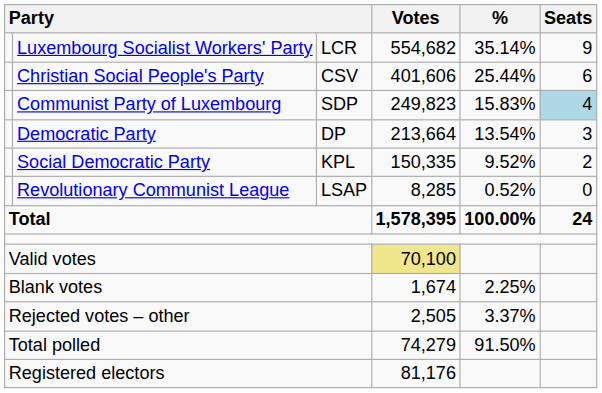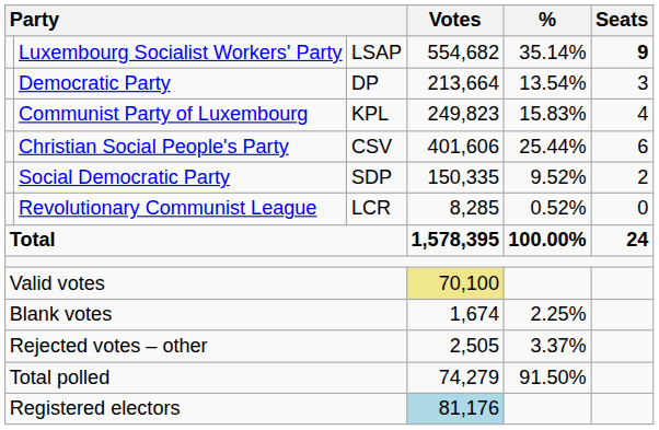 <table class="wikitable" border="1" style="text-align:right;">
 <tr>
 <th style="text-align:left;" valign=bottom colspan=3>Party</th>
 <th align=center valign=bottom width="50">Votes</th>
 <th align=center valign=bottom width="50">%</th>
 <th align=center>Seats</th>
 </tr>
 <tr>
 <td></td>
 <td align=left><a href='#'>Luxembourg Socialist Workers' Party</a></td>
-<td align=left>LCR</td>
+<td align=left>LSAP</td>
 <td>554,682</td>
 <td>35.14%</td>
-<td>9</td>
+<td><strong>9</strong></td>
+</tr>
+<tr>
+<td></td>
+<td align=left><a href='#'>Democratic Party</a></td>
+<td align=left>DP</td>
+<td>213,664</td>
+<td>13.54%</td>
+<td>3</td>
+</tr>
+<tr>
+<td></td>
+<td align=left><a href='#'>Communist Party of Luxembourg</a></td>
+<td align=left>KPL</td>
+<td>249,823</td>
+<td>15.83%</td>
+<td>4</td>
 </tr>
 <tr>
 <td></td>
 <td align=left><a href='#'>Christian Social People's Party</a></td>
 <td align=left>CSV</td>
 <td>401,606</td>
 <td>25.44%</td>
 <td>6</td>
 </tr>
 <tr>
 <td></td>
-<td align=left><a href='#'>Communist Party of Luxembourg</a></td>
+<td align=left><a href='#'>Social Democratic Party</a></td>
 <td align=left>SDP</td>
-<td>249,823</td>
-<td>15.83%</td>
-<td style="background: lightblue;">4</td>
-</tr>
-<tr>
-<td></td>
-<td align=left><a href='#'>Democratic Party</a></td>
-<td align=left>DP</td>
-<td>213,664</td>
-<td>13.54%</td>
-<td>3</td>
-</tr>
-<tr>
-<td></td>
-<td align=left><a href='#'>Social Democratic Party</a></td>
-<td align=left>KPL</td>
 <td>150,335</td>
 <td>9.52%</td>
 <td>2</td>
 </tr>
 <tr>
 <td></td>
 <td align=left><a href='#'>Revolutionary Communist League</a></td>
-<td align=left>LSAP</td>
+<td align=left>LCR</td>
 <td>8,285</td>
 <td>0.52%</td>
 <td>0</td>
 </tr>
 <tr style="font-weight:bold">
 <td align=left colspan=3>Total</td>
 <td>1,578,395</td>
 <td>100.00%</td>
 <td>24</td>
 </tr>
 <tr>
 <td colspan=6 height="2"></td>
 </tr>
 <tr>
 <td align=left colspan=3>Valid votes</td>
 <td style="background: khaki;">70,100</td>
 <td></td>
 <td></td>
 </tr>
 <tr>
 <td align=left colspan=3>Blank votes</td>
 <td>1,674</td>
 <td>2.25%</td>
 <td></td>
 </tr>
 <tr>
 <td align=left colspan=3>Rejected votes – other</td>
 <td>2,505</td>
 <td>3.37%</td>
 <td></td>
 </tr>
 <tr>
 <td align=left colspan=3>Total polled</td>
 <td>74,279</td>
 <td>91.50%</td>
 <td></td>
 </tr>
 <tr>
 <td align=left colspan=3>Registered electors</td>
-<td>81,176</td>
+<td style="background: lightblue;">81,176</td>
 <td></td>
 <td></td>
 </tr>
 </table>
